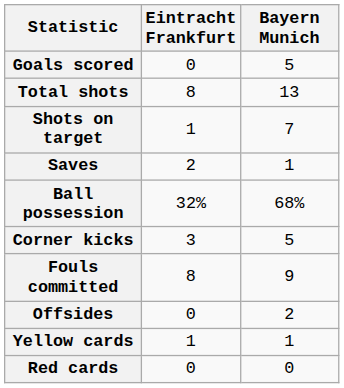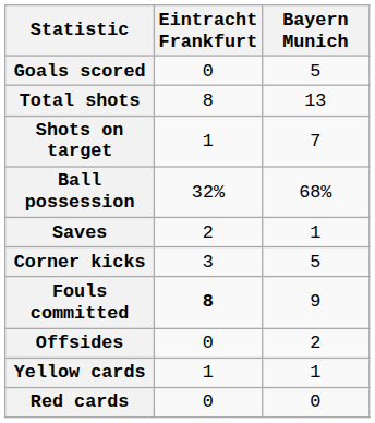 <table class="wikitable plainrowheaders" style="text-align:center">
 <tr>
 <th scope="col" style="width:100px">Statistic</th>
 <th scope="col" style="width:70px">Eintracht Frankfurt</th>
 <th scope="col" style="width:70px">Bayern Munich</th>
 </tr>
 <tr>
 <th scope="row">Goals scored</th>
 <td>0</td>
 <td>5</td>
 </tr>
 <tr>
 <th scope="row">Total shots</th>
 <td>8</td>
 <td>13</td>
 </tr>
 <tr>
 <th scope="row">Shots on target</th>
 <td>1</td>
 <td>7</td>
 </tr>
 <tr>
+<th scope="row">Ball possession</th>
+<td>32%</td>
+<td>68%</td>
+</tr>
+<tr>
 <th scope="row">Saves</th>
 <td>2</td>
 <td>1</td>
-</tr>
-<tr>
-<th scope="row">Ball possession</th>
-<td>32%</td>
-<td>68%</td>
 </tr>
 <tr>
 <th scope="row">Corner kicks</th>
 <td>3</td>
 <td>5</td>
 </tr>
 <tr>
 <th scope="row">Fouls committed</th>
-<td>8</td>
+<td><strong>8</strong></td>
 <td>9</td>
 </tr>
 <tr>
 <th scope="row">Offsides</th>
 <td>0</td>
 <td>2</td>
 </tr>
 <tr>
 <th scope="row">Yellow cards</th>
 <td>1</td>
 <td>1</td>
 </tr>
 <tr>
 <th scope="row">Red cards</th>
 <td>0</td>
 <td>0</td>
 </tr>
 </table>
